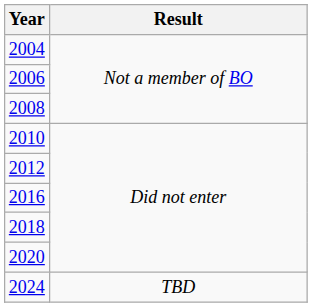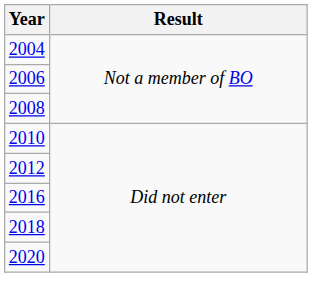 <table class="wikitable" style="text-align: center; font-size:90%">
 <tr>
 <th>Year</th>
 <th style="width:200px">Result</th>
 </tr>
 <tr>
 <td> <a href='#'>2004</a></td>
 <td rowspan="3"><em>Not a member of <a href='#'>BO</a></em></td>
 </tr>
 <tr>
 <td> <a href='#'>2006</a></td>
 </tr>
 <tr>
 <td> <a href='#'>2008</a></td>
 </tr>
 <tr>
 <td> <a href='#'>2010</a></td>
 <td rowspan="5"><em>Did not enter</em></td>
 </tr>
 <tr>
 <td> <a href='#'>2012</a></td>
 </tr>
 <tr>
 <td> <a href='#'>2016</a></td>
 </tr>
 <tr>
 <td> <a href='#'>2018</a></td>
 </tr>
 <tr>
 <td> <a href='#'>2020</a></td>
 </tr>
-<tr>
-<td> <a href='#'>2024</a></td>
-<td><em>TBD</em></td>
-</tr>
 </table>
